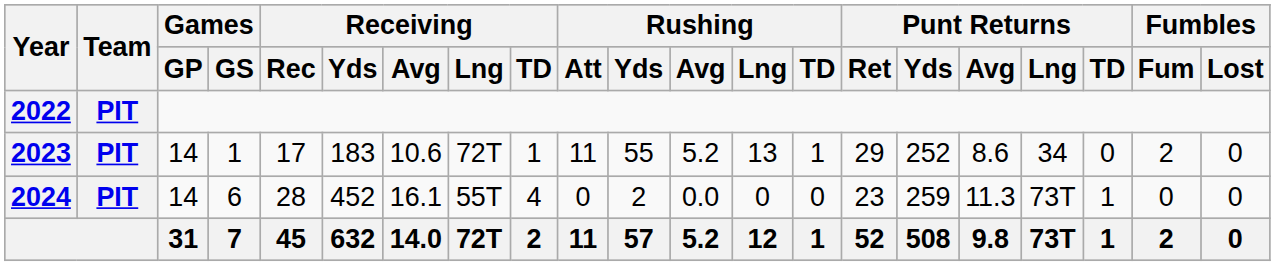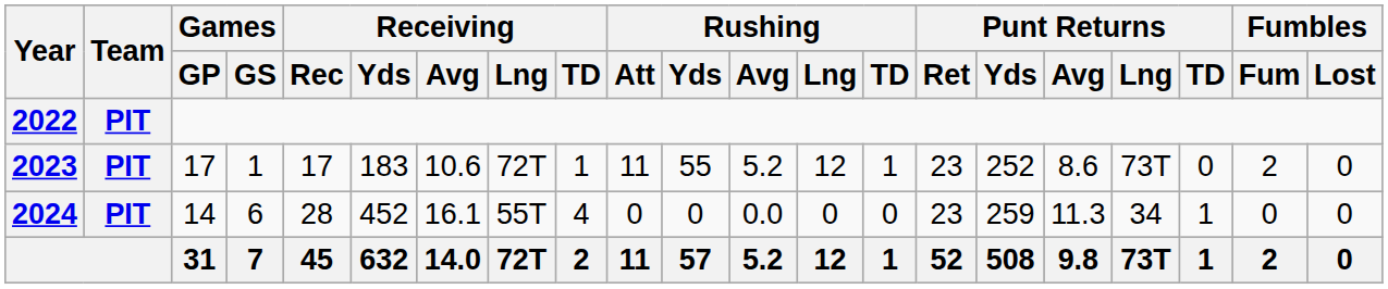 <table class= "wikitable" style="text-align:center;">
 <tr>
 <th rowspan="2">Year</th>
 <th rowspan="2">Team</th>
 <th colspan="2">Games</th>
 <th colspan="5">Receiving</th>
 <th colspan="5">Rushing</th>
 <th colspan="5">Punt Returns</th>
 <th colspan="2">Fumbles</th>
 </tr>
 <tr>
 <th>GP</th>
 <th>GS</th>
 <th>Rec</th>
 <th>Yds</th>
 <th>Avg</th>
 <th>Lng</th>
 <th>TD</th>
 <th>Att</th>
 <th>Yds</th>
 <th>Avg</th>
 <th>Lng</th>
 <th>TD</th>
 <th>Ret</th>
 <th>Yds</th>
 <th>Avg</th>
 <th>Lng</th>
 <th>TD</th>
 <th>Fum</th>
 <th>Lost</th>
 </tr>
 <tr>
 <th><a href='#'>2022</a></th>
 <th><a href='#'>PIT</a></th>
 <td colspan="19"></td>
 </tr>
 <tr>
 <th><a href='#'>2023</a></th>
 <th><a href='#'>PIT</a></th>
-<td>14</td>
+<td>17</td>
 <td>1</td>
 <td>17</td>
 <td>183</td>
 <td>10.6</td>
 <td>72T</td>
 <td>1</td>
 <td>11</td>
 <td>55</td>
 <td>5.2</td>
-<td>13</td>
+<td>12</td>
 <td>1</td>
-<td>29</td>
+<td>23</td>
 <td>252</td>
 <td>8.6</td>
-<td>34</td>
+<td>73T</td>
 <td>0</td>
 <td>2</td>
 <td>0</td>
 </tr>
 <tr>
 <th><a href='#'>2024</a></th>
 <th><a href='#'>PIT</a></th>
 <td>14</td>
 <td>6</td>
 <td>28</td>
 <td>452</td>
 <td>16.1</td>
 <td>55T</td>
 <td>4</td>
 <td>0</td>
-<td>2</td>
+<td>0</td>
 <td>0.0</td>
 <td>0</td>
 <td>0</td>
 <td>23</td>
 <td>259</td>
 <td>11.3</td>
-<td>73T</td>
+<td>34</td>
 <td>1</td>
 <td>0</td>
 <td>0</td>
 </tr>
 <tr>
 <th colspan="2"></th>
 <th>31</th>
 <th>7</th>
 <th>45</th>
 <th>632</th>
 <th>14.0</th>
 <th>72T</th>
 <th>2</th>
 <th>11</th>
 <th>57</th>
 <th>5.2</th>
 <th>12</th>
 <th>1</th>
 <th>52</th>
 <th>508</th>
 <th>9.8</th>
 <th>73T</th>
 <th>1</th>
 <th>2</th>
 <th>0</th>
 </tr>
 </table>
